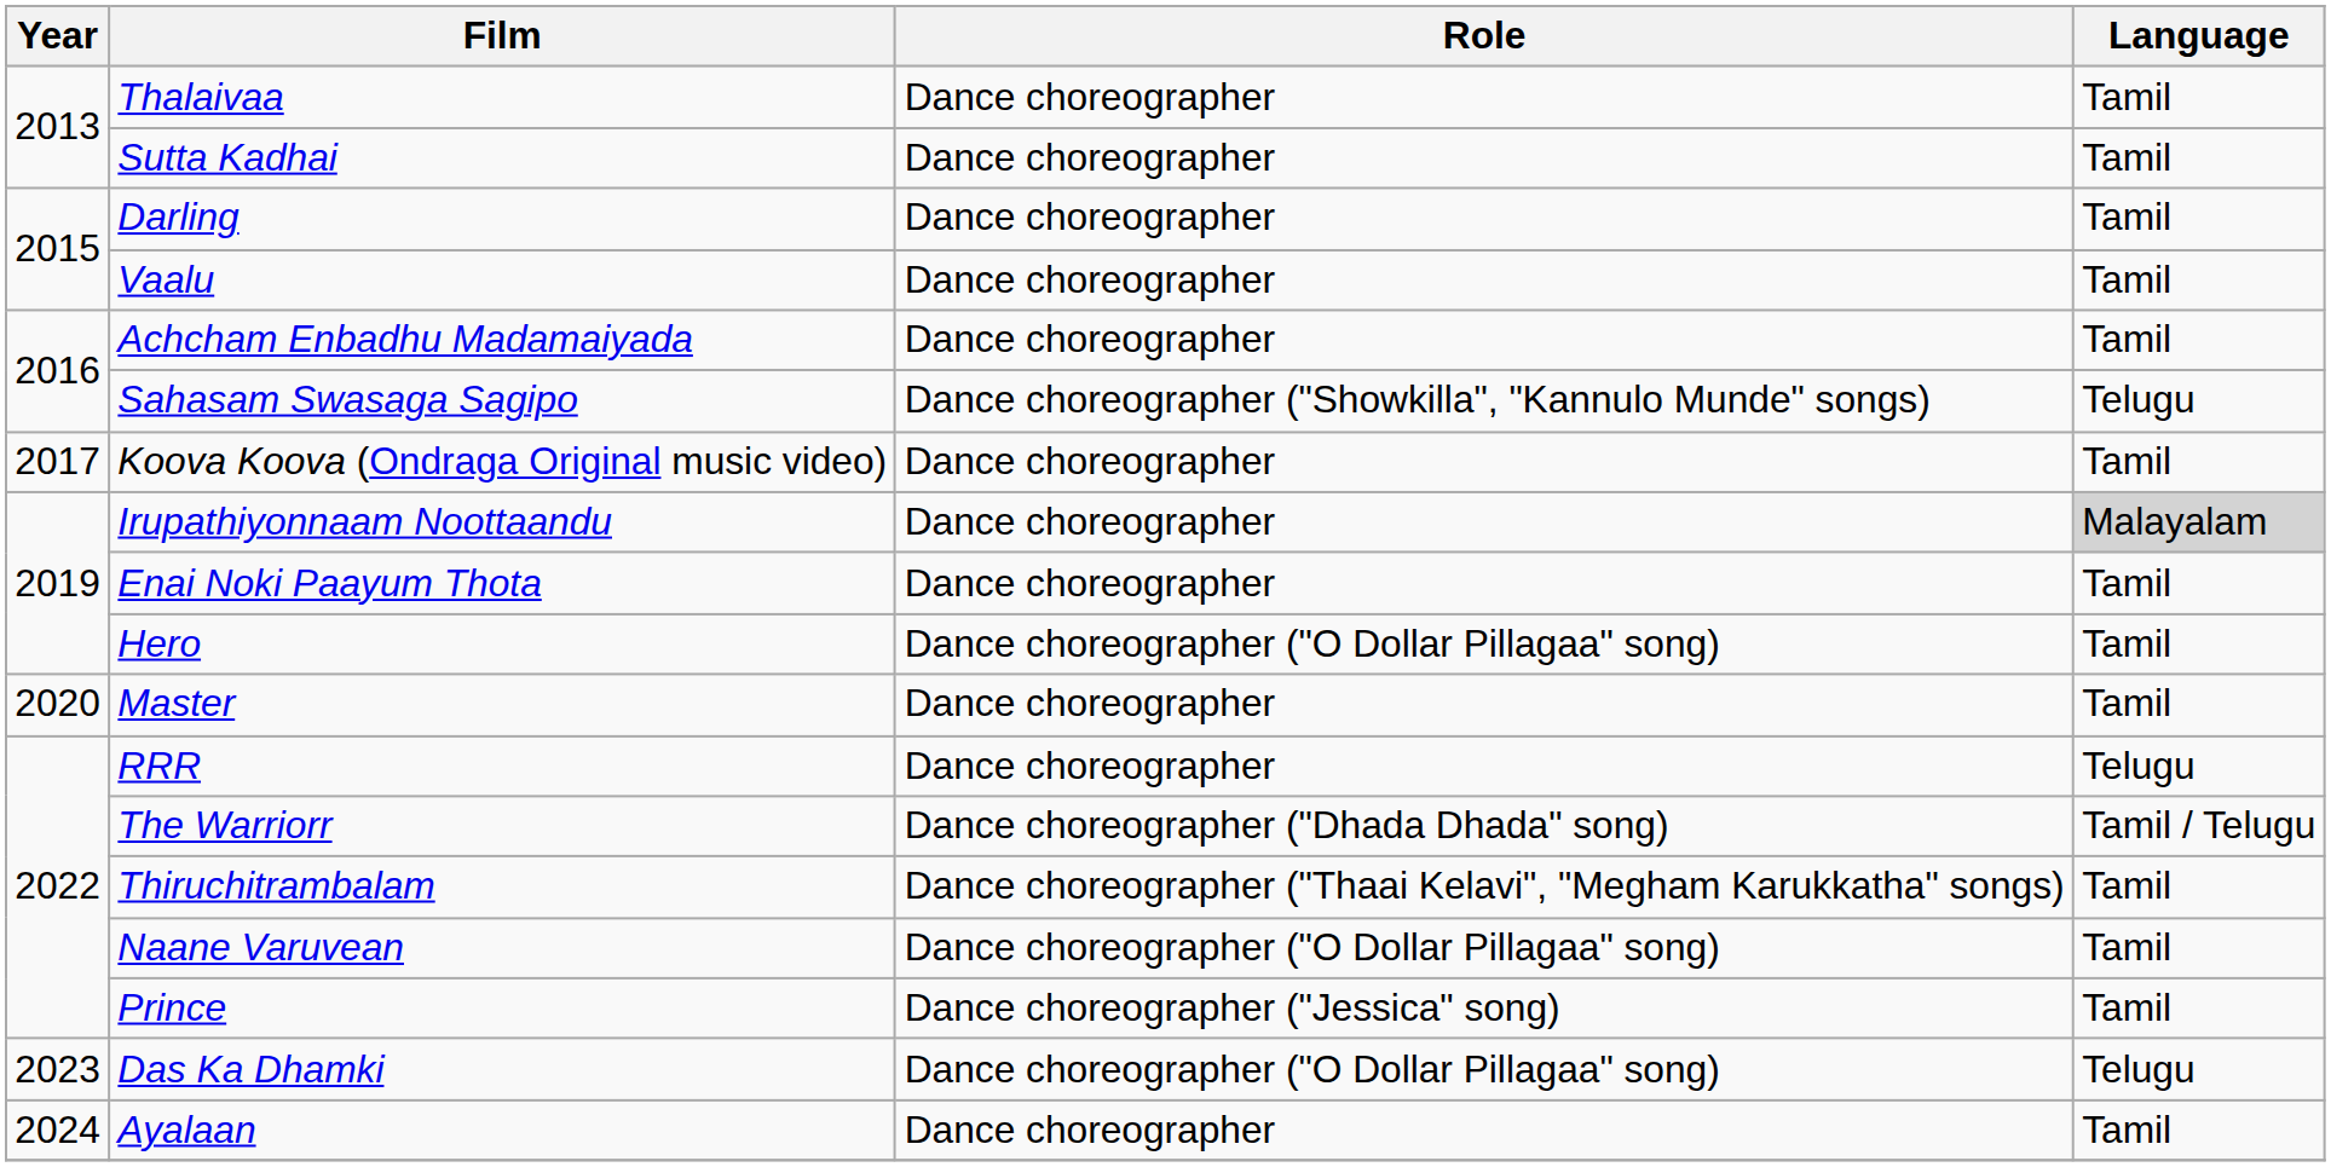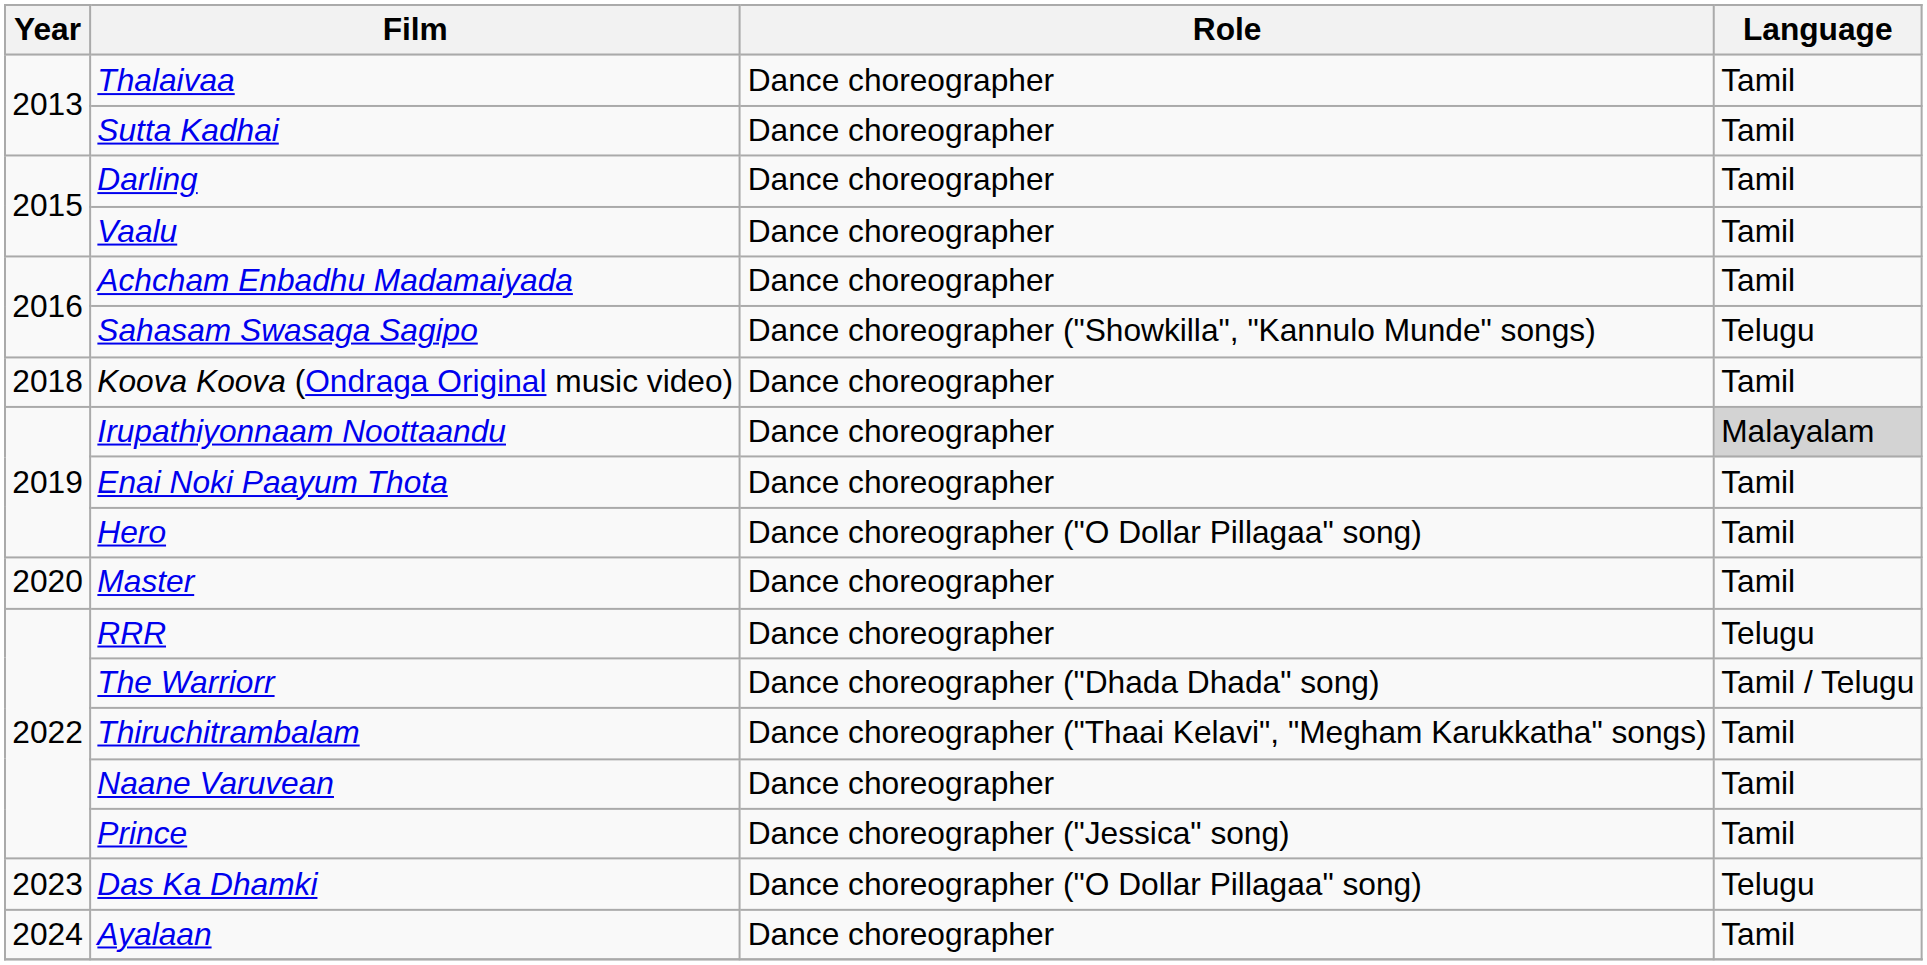 <table class="wikitable">
 <tr style="background:#ccc; text-align:center;">
 <th>Year</th>
 <th>Film</th>
 <th>Role</th>
 <th>Language</th>
 </tr>
 <tr>
 <td rowspan="2">2013</td>
 <td><em><a href='#'>Thalaivaa</a></em></td>
 <td>Dance choreographer</td>
 <td>Tamil</td>
 </tr>
 <tr>
 <td><em><a href='#'>Sutta Kadhai</a></em></td>
 <td>Dance choreographer</td>
 <td>Tamil</td>
 </tr>
 <tr>
 <td rowspan="2">2015</td>
 <td><em><a href='#'>Darling</a></em></td>
 <td>Dance choreographer</td>
 <td>Tamil</td>
 </tr>
 <tr>
 <td><em><a href='#'>Vaalu</a></em></td>
 <td>Dance choreographer</td>
 <td>Tamil</td>
 </tr>
 <tr>
 <td rowspan="2">2016</td>
 <td><em><a href='#'>Achcham Enbadhu Madamaiyada</a></em></td>
 <td>Dance choreographer</td>
 <td>Tamil</td>
 </tr>
 <tr>
 <td><em><a href='#'>Sahasam Swasaga Sagipo</a></em></td>
 <td>Dance choreographer ("Showkilla", "Kannulo Munde" songs)</td>
 <td>Telugu</td>
 </tr>
 <tr>
-<td>2017</td>
+<td>2018</td>
 <td><em>Koova Koova</em> (<a href='#'>Ondraga Original</a> music video)</td>
 <td>Dance choreographer</td>
 <td>Tamil</td>
 </tr>
 <tr>
 <td rowspan="3">2019</td>
 <td><em><a href='#'>Irupathiyonnaam Noottaandu</a></em></td>
 <td>Dance choreographer</td>
 <td style="background: lightgrey;">Malayalam</td>
 </tr>
 <tr>
 <td><em><a href='#'>Enai Noki Paayum Thota</a></em></td>
 <td>Dance choreographer</td>
 <td>Tamil</td>
 </tr>
 <tr>
 <td><em><a href='#'>Hero</a></em></td>
 <td>Dance choreographer ("O Dollar Pillagaa" song)</td>
 <td>Tamil</td>
 </tr>
 <tr>
 <td>2020</td>
 <td><em><a href='#'>Master</a></em></td>
 <td>Dance choreographer</td>
 <td>Tamil</td>
 </tr>
 <tr>
 <td rowspan="5">2022</td>
 <td><em><a href='#'>RRR</a></em></td>
 <td>Dance choreographer</td>
 <td>Telugu</td>
 </tr>
 <tr>
 <td><em><a href='#'>The Warriorr</a></em></td>
 <td>Dance choreographer ("Dhada Dhada" song)</td>
 <td>Tamil / Telugu</td>
 </tr>
 <tr>
 <td><em><a href='#'>Thiruchitrambalam</a></em></td>
 <td>Dance choreographer ("Thaai Kelavi", 	"Megham Karukkatha" songs)</td>
 <td>Tamil</td>
 </tr>
 <tr>
 <td><em><a href='#'>Naane Varuvean</a></em></td>
-<td>Dance choreographer ("O Dollar Pillagaa" song)</td>
+<td>Dance choreographer</td>
 <td>Tamil</td>
 </tr>
 <tr>
 <td><em><a href='#'>Prince</a></em></td>
 <td>Dance choreographer ("Jessica" song)</td>
 <td>Tamil</td>
 </tr>
 <tr>
 <td>2023</td>
 <td><em><a href='#'>Das Ka Dhamki</a></em></td>
 <td>Dance choreographer ("O Dollar Pillagaa" song)</td>
 <td>Telugu</td>
 </tr>
 <tr>
 <td rowspan="1">2024</td>
 <td><em><a href='#'>Ayalaan</a></em></td>
 <td>Dance choreographer</td>
 <td>Tamil</td>
 </tr>
 <tr>
 </tr>
 </table>
